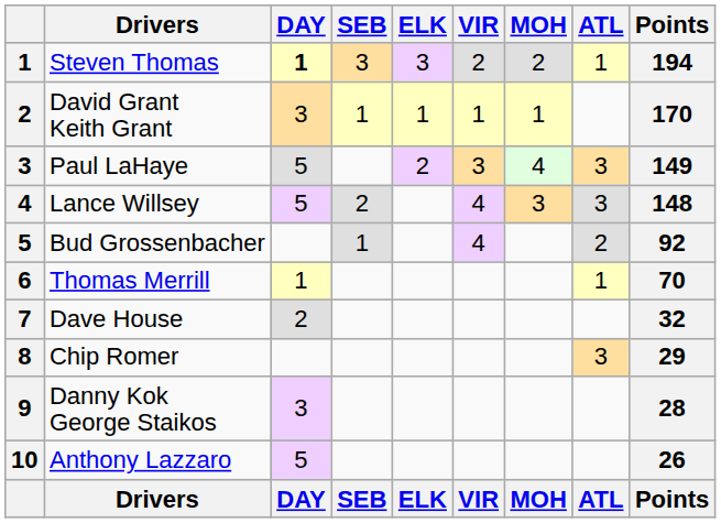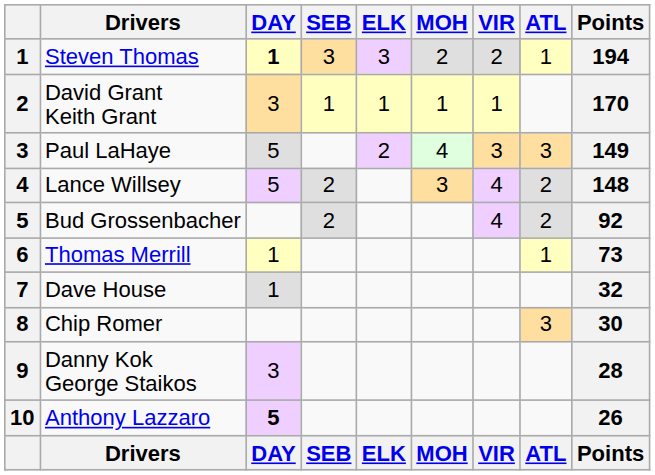 <table class="wikitable" style="font-size:85%; text-align:center;">
 <tr>
 <th></th>
 <th>Drivers</th>
 <th><a href='#'>DAY</a></th>
 <th><a href='#'>SEB</a></th>
 <th><a href='#'>ELK</a></th>
+<th><a href='#'>MOH</a></th>
 <th><a href='#'>VIR</a></th>
-<th><a href='#'>MOH</a></th>
 <th><a href='#'>ATL</a></th>
 <th>Points</th>
 </tr>
 <tr>
 <th>1</th>
 <td align=left> <a href='#'>Steven Thomas</a></td>
 <td style="background:#FFFFBF;"><strong>1</strong></td>
 <td style="background:#ffdf9f;">3</td>
 <td style="background:#efcfff;">3</td>
 <td style="background:#dfdfdf;">2</td>
 <td style="background:#dfdfdf;">2</td>
 <td style="background:#ffffbf;">1</td>
 <th>194</th>
 </tr>
 <tr>
 <th>2</th>
 <td align=left> David Grant<br> Keith Grant</td>
 <td style="background:#FFDF9F;">3</td>
 <td style="background:#ffffbf;">1</td>
 <td style="background:#ffffbf;">1</td>
 <td style="background:#ffffbf;">1</td>
 <td style="background:#ffffbf;">1</td>
 <td></td>
 <th>170</th>
 </tr>
 <tr>
 <th>3</th>
 <td align=left> Paul LaHaye</td>
 <td style="background:#DFDFDF;">5</td>
 <td></td>
 <td style="background:#efcfff;">2</td>
+<td style="background:#dfffdf;">4</td>
 <td style="background:#ffdf9f;">3</td>
-<td style="background:#dfffdf;">4</td>
 <td style="background:#ffdf9f;">3</td>
 <th>149</th>
 </tr>
 <tr>
 <th>4</th>
 <td align=left> Lance Willsey</td>
 <td style="background:#efcfff;">5</td>
 <td style="background:#dfdfdf;">2</td>
 <td></td>
+<td style="background:#ffdf9f;">3</td>
 <td style="background:#efcfff;">4</td>
-<td style="background:#ffdf9f;">3</td>
-<td style="background:#dfdfdf;">3</td>
+<td style="background:#dfdfdf;">2</td>
 <th>148</th>
 </tr>
 <tr>
 <th>5</th>
 <td align=left> Bud Grossenbacher</td>
 <td></td>
-<td style="background:#dfdfdf;">1</td>
+<td style="background:#dfdfdf;">2</td>
+<td></td>
 <td></td>
 <td style="background:#efcfff;">4</td>
-<td></td>
 <td style="background:#dfdfdf;">2</td>
 <th>92</th>
 </tr>
 <tr>
 <th>6</th>
 <td align=left> <a href='#'>Thomas Merrill</a></td>
 <td style="background:#FFFFBF;">1</td>
 <td></td>
 <td></td>
 <td></td>
 <td></td>
 <td style="background:#FFFFBF;">1</td>
-<th>70</th>
+<th>73</th>
 </tr>
 <tr>
 <th>7</th>
 <td align=left> Dave House</td>
-<td style="background:#DFDFDF;">2</td>
+<td style="background:#DFDFDF;">1</td>
 <td></td>
 <td></td>
 <td></td>
 <td></td>
 <td></td>
 <th>32</th>
 </tr>
 <tr>
 <th>8</th>
 <td align=left> Chip Romer</td>
 <td></td>
 <td></td>
 <td></td>
 <td></td>
 <td></td>
 <td style="background:#ffdf9f;">3</td>
-<th>29</th>
+<th>30</th>
 </tr>
 <tr>
 <th>9</th>
 <td align=left> Danny Kok<br> George Staikos</td>
 <td style="background:#EFCFFF;">3</td>
 <td></td>
 <td></td>
 <td></td>
 <td></td>
 <td></td>
 <th>28</th>
 </tr>
 <tr>
 <th>10</th>
 <td align=left> <a href='#'>Anthony Lazzaro</a></td>
-<td style="background:#EFCFFF;">5</td>
+<td style="background:#EFCFFF;"><strong>5</strong></td>
 <td></td>
 <td></td>
 <td></td>
 <td></td>
 <td></td>
 <th>26</th>
 </tr>
 <tr>
 <th></th>
 <th>Drivers</th>
 <th><a href='#'>DAY</a></th>
 <th><a href='#'>SEB</a></th>
 <th><a href='#'>ELK</a></th>
+<th><a href='#'>MOH</a></th>
 <th><a href='#'>VIR</a></th>
-<th><a href='#'>MOH</a></th>
 <th><a href='#'>ATL</a></th>
 <th>Points</th>
 </tr>
 </table>
